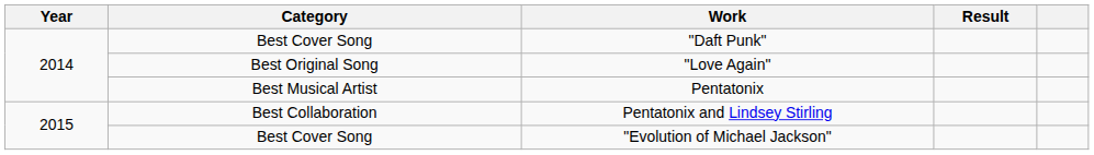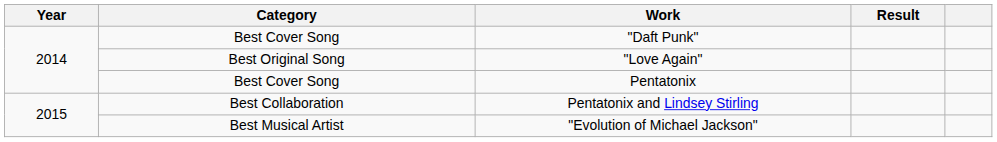 <table class="wikitable">
 <tr>
 <th style="width:5%;">Year</th>
 <th style="width:20%;">Category</th>
 <th style="width:20%;">Work</th>
 <th style="width:5%;">Result</th>
 <th style="width:2.5%;"></th>
 </tr>
 <tr>
 <td style="text-align:center;" rowspan="3">2014</td>
 <td style="text-align:center;">Best Cover Song</td>
 <td style="text-align:center;">"Daft Punk"</td>
 <td></td>
 <td style="text-align:center;"></td>
 </tr>
 <tr>
 <td style="text-align:center;">Best Original Song</td>
 <td style="text-align:center;">"Love Again"</td>
 <td></td>
 <td style="text-align:center;"></td>
 </tr>
 <tr>
-<td style="text-align:center;">Best Musical Artist</td>
+<td style="text-align:center;">Best Cover Song</td>
 <td style="text-align:center;">Pentatonix</td>
 <td></td>
 <td style="text-align:center;"></td>
 </tr>
 <tr>
 <td style="text-align:center;" rowspan="2">2015</td>
 <td style="text-align:center;">Best Collaboration</td>
 <td style="text-align:center;">Pentatonix and <a href='#'>Lindsey Stirling</a></td>
 <td></td>
 <td style="text-align:center;"></td>
 </tr>
 <tr>
-<td style="text-align:center;">Best Cover Song</td>
+<td style="text-align:center;">Best Musical Artist</td>
 <td style="text-align:center;">"Evolution of Michael Jackson"</td>
 <td></td>
 <td style="text-align:center;"></td>
 </tr>
 </table>
